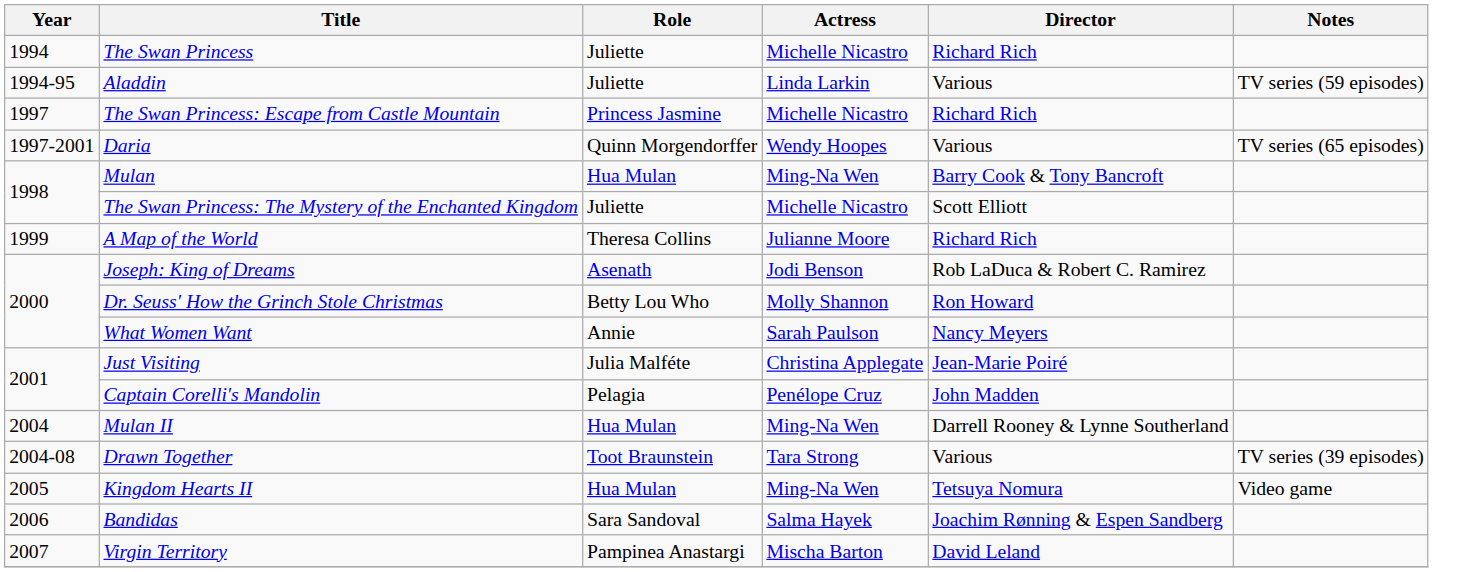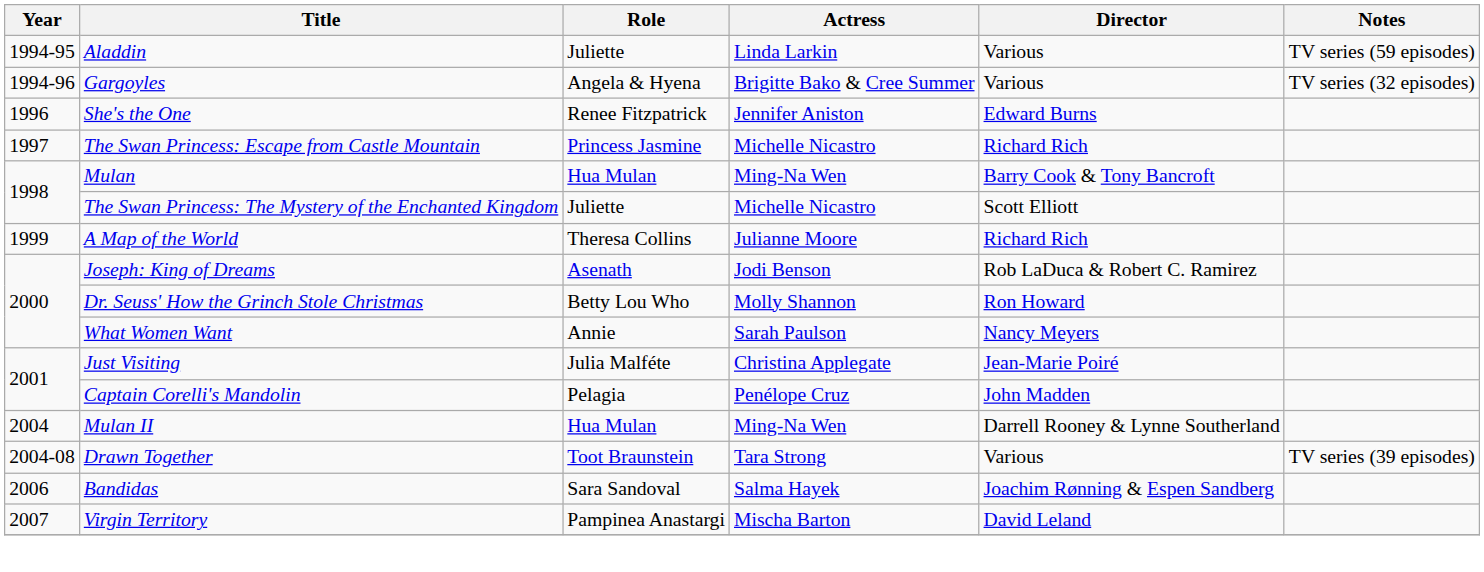 <table class="wikitable">
 <tr>
 <th>Year</th>
 <th>Title</th>
 <th>Role</th>
 <th>Actress</th>
 <th>Director</th>
 <th>Notes</th>
 </tr>
 <tr>
-<td>1994</td>
-<td><em><a href='#'>The Swan Princess</a></em></td>
-<td>Juliette</td>
-<td><a href='#'>Michelle Nicastro</a></td>
-<td><a href='#'>Richard Rich</a></td>
-<td></td>
-</tr>
-<tr>
 <td>1994-95</td>
 <td><em><a href='#'>Aladdin</a></em></td>
 <td>Juliette</td>
 <td><a href='#'>Linda Larkin</a></td>
 <td>Various</td>
 <td>TV series (59 episodes)</td>
 </tr>
 <tr>
+<td>1994-96</td>
+<td><em><a href='#'>Gargoyles</a></em></td>
+<td>Angela & Hyena</td>
+<td><a href='#'>Brigitte Bako</a> & <a href='#'>Cree Summer</a></td>
+<td>Various</td>
+<td>TV series (32 episodes)</td>
+</tr>
+<tr>
+<td>1996</td>
+<td><em><a href='#'>She's the One</a></em></td>
+<td>Renee Fitzpatrick</td>
+<td><a href='#'>Jennifer Aniston</a></td>
+<td><a href='#'>Edward Burns</a></td>
+<td></td>
+</tr>
+<tr>
 <td>1997</td>
 <td><em><a href='#'>The Swan Princess: Escape from Castle Mountain</a></em></td>
 <td><a href='#'>Princess Jasmine</a></td>
 <td><a href='#'>Michelle Nicastro</a></td>
 <td><a href='#'>Richard Rich</a></td>
 <td></td>
-</tr>
-<tr>
-<td>1997-2001</td>
-<td><em><a href='#'>Daria</a></em></td>
-<td>Quinn Morgendorffer</td>
-<td><a href='#'>Wendy Hoopes</a></td>
-<td>Various</td>
-<td>TV series (65 episodes)</td>
 </tr>
 <tr>
 <td rowspan=2>1998</td>
 <td><em><a href='#'>Mulan</a></em></td>
 <td><a href='#'>Hua Mulan</a></td>
 <td><a href='#'>Ming-Na Wen</a></td>
 <td><a href='#'>Barry Cook</a> & <a href='#'>Tony Bancroft</a></td>
 <td></td>
 </tr>
 <tr>
 <td><em><a href='#'>The Swan Princess: The Mystery of the Enchanted Kingdom</a></em></td>
 <td>Juliette</td>
 <td><a href='#'>Michelle Nicastro</a></td>
 <td>Scott Elliott</td>
 <td></td>
 </tr>
 <tr>
 <td>1999</td>
 <td><em><a href='#'>A Map of the World</a></em></td>
 <td>Theresa Collins</td>
 <td><a href='#'>Julianne Moore</a></td>
 <td><a href='#'>Richard Rich</a></td>
 <td></td>
 </tr>
 <tr>
 <td rowspan=3>2000</td>
 <td><em><a href='#'>Joseph: King of Dreams</a></em></td>
 <td><a href='#'>Asenath</a></td>
 <td><a href='#'>Jodi Benson</a></td>
 <td>Rob LaDuca & Robert C. Ramirez</td>
 <td></td>
 </tr>
 <tr>
 <td><em><a href='#'>Dr. Seuss' How the Grinch Stole Christmas</a></em></td>
 <td>Betty Lou Who</td>
 <td><a href='#'>Molly Shannon</a></td>
 <td><a href='#'>Ron Howard</a></td>
 <td></td>
 </tr>
 <tr>
 <td><em><a href='#'>What Women Want</a></em></td>
 <td>Annie</td>
 <td><a href='#'>Sarah Paulson</a></td>
 <td><a href='#'>Nancy Meyers</a></td>
 <td></td>
 </tr>
 <tr>
 <td rowspan=2>2001</td>
 <td><em><a href='#'>Just Visiting</a></em></td>
 <td>Julia Malféte</td>
 <td><a href='#'>Christina Applegate</a></td>
 <td><a href='#'>Jean-Marie Poiré</a></td>
 <td></td>
 </tr>
 <tr>
 <td><em><a href='#'>Captain Corelli's Mandolin</a></em></td>
 <td>Pelagia</td>
 <td><a href='#'>Penélope Cruz</a></td>
 <td><a href='#'>John Madden</a></td>
 <td></td>
 </tr>
 <tr>
 <td>2004</td>
 <td><em><a href='#'>Mulan II</a></em></td>
 <td><a href='#'>Hua Mulan</a></td>
 <td><a href='#'>Ming-Na Wen</a></td>
 <td>Darrell Rooney & Lynne Southerland</td>
 <td></td>
 </tr>
 <tr>
 <td>2004-08</td>
 <td><em><a href='#'>Drawn Together</a></em></td>
 <td><a href='#'>Toot Braunstein</a></td>
 <td><a href='#'>Tara Strong</a></td>
 <td>Various</td>
 <td>TV series (39 episodes)</td>
 </tr>
 <tr>
-<td>2005</td>
-<td><em><a href='#'>Kingdom Hearts II</a></em></td>
-<td><a href='#'>Hua Mulan</a></td>
-<td><a href='#'>Ming-Na Wen</a></td>
-<td><a href='#'>Tetsuya Nomura</a></td>
-<td>Video game</td>
-</tr>
-<tr>
 <td>2006</td>
 <td><em><a href='#'>Bandidas</a></em></td>
 <td>Sara Sandoval</td>
 <td><a href='#'>Salma Hayek</a></td>
 <td><a href='#'>Joachim Rønning</a> & <a href='#'>Espen Sandberg</a></td>
 <td></td>
 </tr>
 <tr>
 <td>2007</td>
 <td><em><a href='#'>Virgin Territory</a></em></td>
 <td>Pampinea Anastargi</td>
 <td><a href='#'>Mischa Barton</a></td>
 <td><a href='#'>David Leland</a></td>
 <td></td>
 </tr>
 <tr>
 </tr>
 </table>
